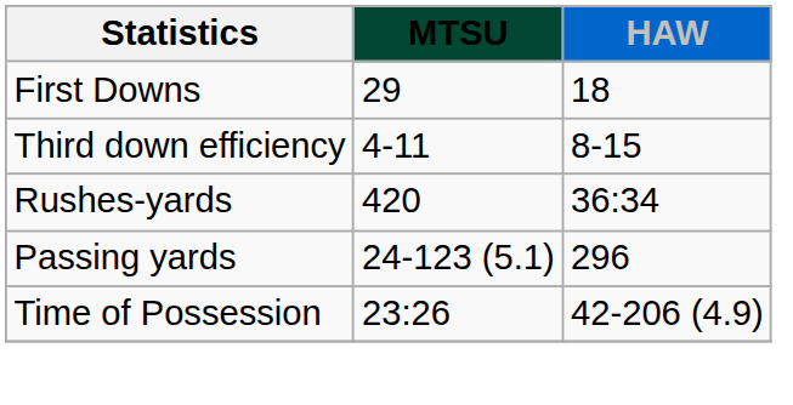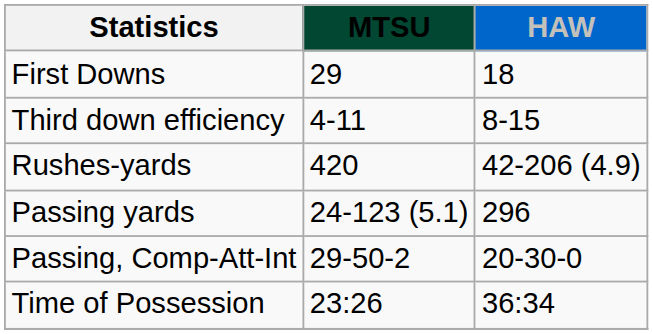 <table class="wikitable">
 <tr>
 <th>Statistics</th>
 <th style="background:#024731; color:black">MTSU</th>
 <th style="background:#0066cc; color:#c4c1ba">HAW</th>
 </tr>
 <tr>
 <td>First Downs</td>
 <td>29</td>
 <td>18</td>
 </tr>
 <tr>
 <td>Third down efficiency</td>
 <td>4-11</td>
 <td>8-15</td>
 </tr>
 <tr>
 <td>Rushes-yards</td>
 <td>420</td>
-<td>36:34</td>
+<td>42-206 (4.9)</td>
 </tr>
 <tr>
 <td>Passing yards</td>
 <td>24-123 (5.1)</td>
 <td>296</td>
 </tr>
 <tr>
+<td>Passing, Comp-Att-Int</td>
+<td>29-50-2</td>
+<td>20-30-0</td>
+</tr>
+<tr>
 <td>Time of Possession</td>
 <td>23:26</td>
-<td>42-206 (4.9)</td>
+<td>36:34</td>
 </tr>
 <tr>
 </tr>
 </table>
